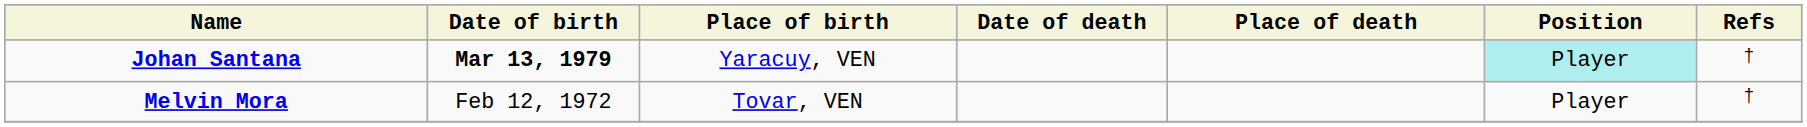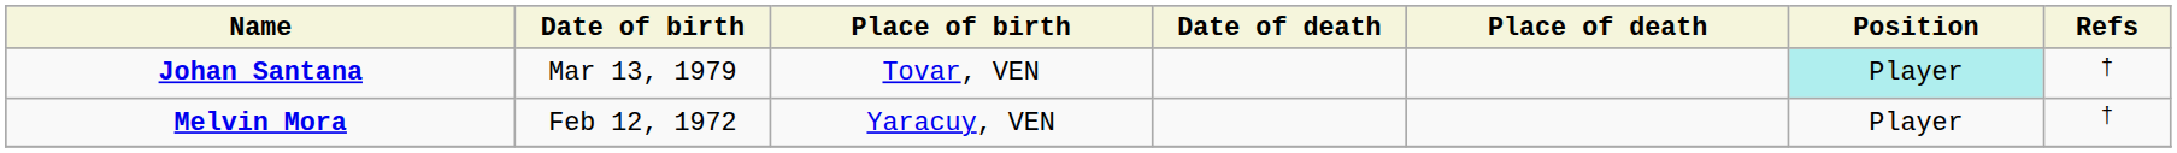 <table class="wikitable">
 <tr>
 <th style="background:#F5F5DC;" width=20%>Name</th>
 <th width=10% style="background:#F5F5DC;">Date of birth</th>
 <th width=15% style="background:#F5F5DC;">Place of birth</th>
 <th width=10% style="background:#F5F5DC;">Date of death</th>
 <th width=15% style="background:#F5F5DC;">Place of death</th>
 <th width=10% style="background:#F5F5DC;">Position</th>
 <th width=5% style="background:#F5F5DC;">Refs</th>
 </tr>
 <tr align=center>
 <td><strong><a href='#'>Johan Santana</a></strong></td>
-<td><strong>Mar 13, 1979</strong></td>
-<td><a href='#'>Yaracuy</a>, VEN</td>
+<td>Mar 13, 1979</td>
+<td><a href='#'>Tovar</a>, VEN</td>
 <td></td>
 <td></td>
 <td style="background: paleturquoise;">Player</td>
 <td><sup>†</sup></td>
 </tr>
 <tr align=center>
 <td><strong><a href='#'>Melvin Mora</a></strong></td>
 <td>Feb 12, 1972</td>
-<td><a href='#'>Tovar</a>, VEN</td>
+<td><a href='#'>Yaracuy</a>, VEN</td>
 <td></td>
 <td></td>
 <td>Player</td>
 <td><sup>†</sup></td>
 </tr>
 <tr align=center>
 </tr>
 </table>
